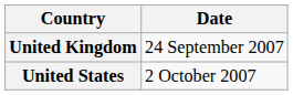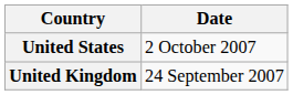 <table class="wikitable plainrowheaders">
 <tr>
 <th scope="col">Country</th>
 <th scope="col">Date</th>
 </tr>
 <tr>
+<th scope="row">United States</th>
+<td>2 October 2007</td>
+</tr>
+<tr>
 <th scope="row">United Kingdom</th>
 <td>24 September 2007</td>
 </tr>
-<tr>
-<th scope="row">United States</th>
-<td>2 October 2007</td>
-</tr>
 </table>
